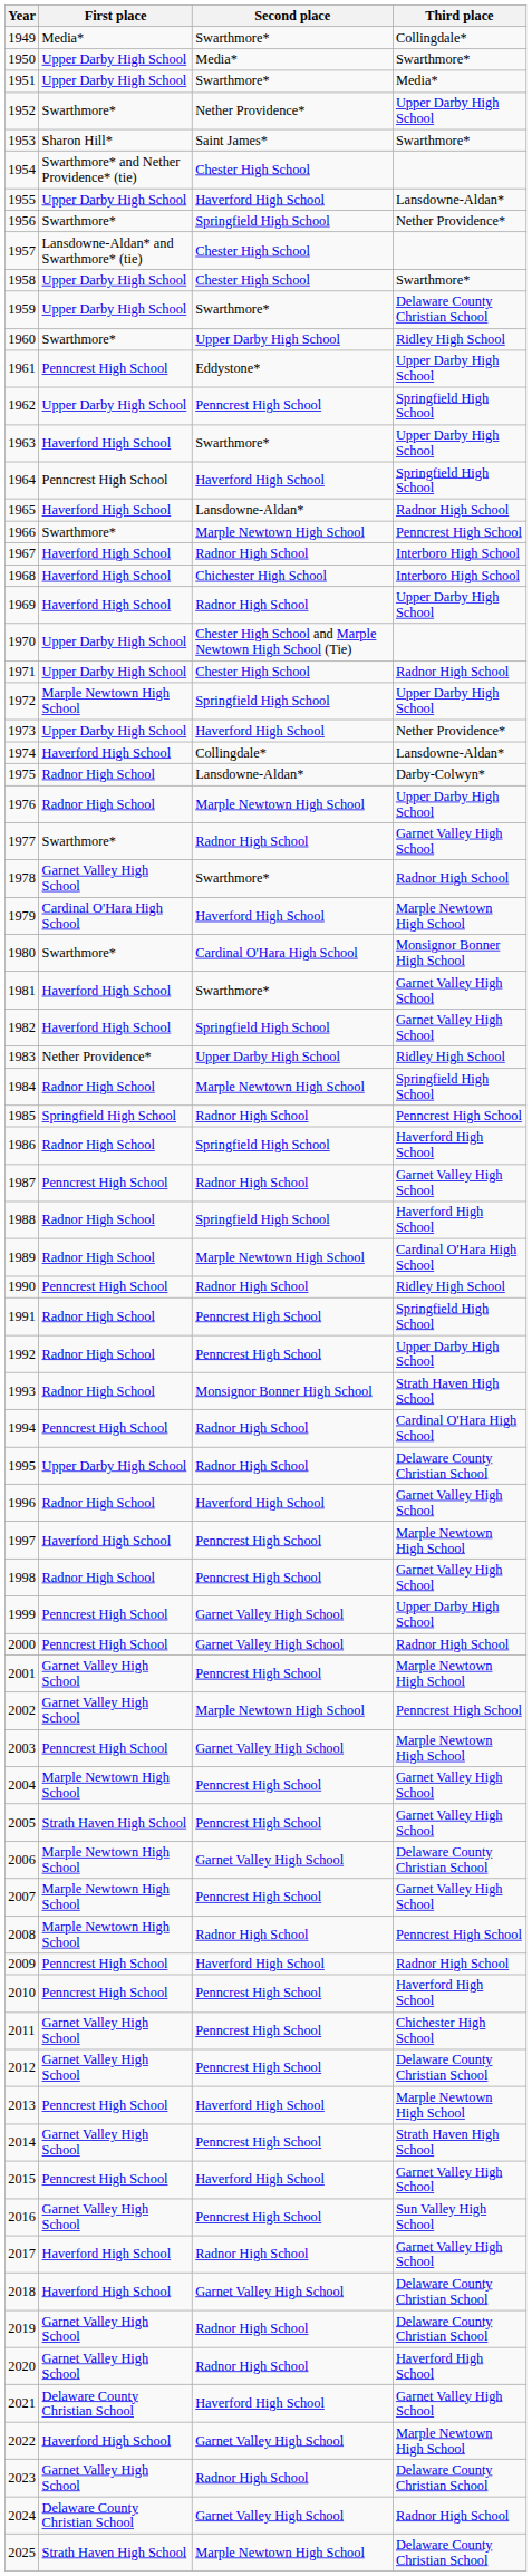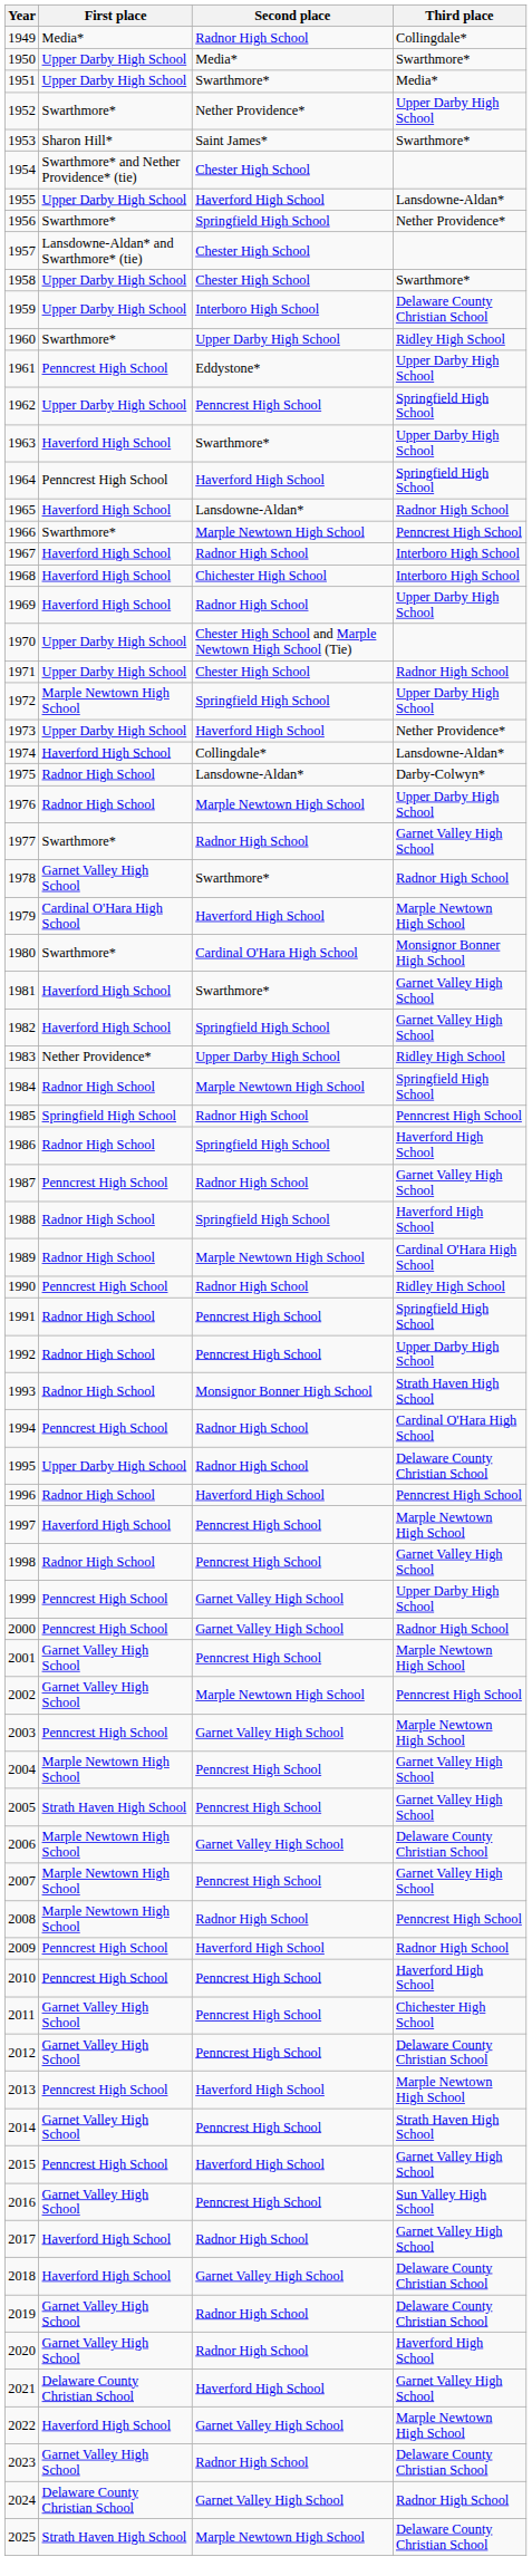 <table class="wikitable sortable">
 <tr>
 <th>Year</th>
 <th>First place</th>
 <th>Second place</th>
 <th>Third place</th>
 </tr>
 <tr>
 <td>1949</td>
 <td>Media*</td>
-<td>Swarthmore*</td>
+<td><a href='#'>Radnor High School</a></td>
 <td>Collingdale*</td>
 </tr>
 <tr>
 <td>1950</td>
 <td><a href='#'>Upper Darby High School</a></td>
 <td>Media*</td>
 <td>Swarthmore*</td>
 </tr>
 <tr>
 <td>1951</td>
 <td><a href='#'>Upper Darby High School</a></td>
 <td>Swarthmore*</td>
 <td>Media*</td>
 </tr>
 <tr>
 <td>1952</td>
 <td>Swarthmore*</td>
 <td>Nether Providence*</td>
 <td><a href='#'>Upper Darby High School</a></td>
 </tr>
 <tr>
 <td>1953</td>
 <td>Sharon Hill*</td>
 <td>Saint James*</td>
 <td>Swarthmore*</td>
 </tr>
 <tr>
 <td>1954</td>
 <td>Swarthmore* and Nether Providence* (tie)</td>
 <td><a href='#'>Chester High School</a></td>
 <td></td>
 </tr>
 <tr>
 <td>1955</td>
 <td><a href='#'>Upper Darby High School</a></td>
 <td><a href='#'>Haverford High School</a></td>
 <td>Lansdowne-Aldan*</td>
 </tr>
 <tr>
 <td>1956</td>
 <td>Swarthmore*</td>
 <td><a href='#'>Springfield High School</a></td>
 <td>Nether Providence*</td>
 </tr>
 <tr>
 <td>1957</td>
 <td>Lansdowne-Aldan* and Swarthmore* (tie)</td>
 <td><a href='#'>Chester High School</a></td>
 <td></td>
 </tr>
 <tr>
 <td>1958</td>
 <td><a href='#'>Upper Darby High School</a></td>
 <td><a href='#'>Chester High School</a></td>
 <td>Swarthmore*</td>
 </tr>
 <tr>
 <td>1959</td>
 <td><a href='#'>Upper Darby High School</a></td>
-<td>Swarthmore*</td>
+<td><a href='#'>Interboro High School</a></td>
 <td><a href='#'>Delaware County Christian School</a></td>
 </tr>
 <tr>
 <td>1960</td>
 <td>Swarthmore*</td>
 <td><a href='#'>Upper Darby High School</a></td>
 <td><a href='#'>Ridley High School</a></td>
 </tr>
 <tr>
 <td>1961</td>
 <td><a href='#'>Penncrest High School</a></td>
 <td>Eddystone*</td>
 <td><a href='#'>Upper Darby High School</a></td>
 </tr>
 <tr>
 <td>1962</td>
 <td><a href='#'>Upper Darby High School</a></td>
 <td><a href='#'>Penncrest High School</a></td>
 <td><a href='#'>Springfield High School</a></td>
 </tr>
 <tr>
 <td>1963</td>
 <td><a href='#'>Haverford High School</a></td>
 <td>Swarthmore*</td>
 <td><a href='#'>Upper Darby High School</a></td>
 </tr>
 <tr>
 <td>1964</td>
 <td>Penncrest High School</td>
 <td><a href='#'>Haverford High School</a></td>
 <td><a href='#'>Springfield High School</a></td>
 </tr>
 <tr>
 <td>1965</td>
 <td><a href='#'>Haverford High School</a></td>
 <td>Lansdowne-Aldan*</td>
 <td><a href='#'>Radnor High School</a></td>
 </tr>
 <tr>
 <td>1966</td>
 <td>Swarthmore*</td>
 <td><a href='#'>Marple Newtown High School</a></td>
 <td><a href='#'>Penncrest High School</a></td>
 </tr>
 <tr>
 <td>1967</td>
 <td><a href='#'>Haverford High School</a></td>
 <td><a href='#'>Radnor High School</a></td>
 <td><a href='#'>Interboro High School</a></td>
 </tr>
 <tr>
 <td>1968</td>
 <td><a href='#'>Haverford High School</a></td>
 <td><a href='#'>Chichester High School</a></td>
 <td><a href='#'>Interboro High School</a></td>
 </tr>
 <tr>
 <td>1969</td>
 <td><a href='#'>Haverford High School</a></td>
 <td><a href='#'>Radnor High School</a></td>
 <td><a href='#'>Upper Darby High School</a></td>
 </tr>
 <tr>
 <td>1970</td>
 <td><a href='#'>Upper Darby High School</a></td>
 <td><a href='#'>Chester High School</a> and <a href='#'>Marple Newtown High School</a> (Tie)</td>
 <td></td>
 </tr>
 <tr>
 <td>1971</td>
 <td><a href='#'>Upper Darby High School</a></td>
 <td><a href='#'>Chester High School</a></td>
 <td><a href='#'>Radnor High School</a></td>
 </tr>
 <tr>
 <td>1972</td>
 <td><a href='#'>Marple Newtown High School</a></td>
 <td><a href='#'>Springfield High School</a></td>
 <td><a href='#'>Upper Darby High School</a></td>
 </tr>
 <tr>
 <td>1973</td>
 <td><a href='#'>Upper Darby High School</a></td>
 <td><a href='#'>Haverford High School</a></td>
 <td>Nether Providence*</td>
 </tr>
 <tr>
 <td>1974</td>
 <td><a href='#'>Haverford High School</a></td>
 <td>Collingdale*</td>
 <td>Lansdowne-Aldan*</td>
 </tr>
 <tr>
 <td>1975</td>
 <td><a href='#'>Radnor High School</a></td>
 <td>Lansdowne-Aldan*</td>
 <td>Darby-Colwyn*</td>
 </tr>
 <tr>
 <td>1976</td>
 <td><a href='#'>Radnor High School</a></td>
 <td><a href='#'>Marple Newtown High School</a></td>
 <td><a href='#'>Upper Darby High School</a></td>
 </tr>
 <tr>
 <td>1977</td>
 <td>Swarthmore*</td>
 <td><a href='#'>Radnor High School</a></td>
 <td><a href='#'>Garnet Valley High School</a></td>
 </tr>
 <tr>
 <td>1978</td>
 <td><a href='#'>Garnet Valley High School</a></td>
 <td>Swarthmore*</td>
 <td><a href='#'>Radnor High School</a></td>
 </tr>
 <tr>
 <td>1979</td>
 <td><a href='#'>Cardinal O'Hara High School</a></td>
 <td><a href='#'>Haverford High School</a></td>
 <td><a href='#'>Marple Newtown High School</a></td>
 </tr>
 <tr>
 <td>1980</td>
 <td>Swarthmore*</td>
 <td><a href='#'>Cardinal O'Hara High School</a></td>
 <td><a href='#'>Monsignor Bonner High School</a></td>
 </tr>
 <tr>
 <td>1981</td>
 <td><a href='#'>Haverford High School</a></td>
 <td>Swarthmore*</td>
 <td><a href='#'>Garnet Valley High School</a></td>
 </tr>
 <tr>
 <td>1982</td>
 <td><a href='#'>Haverford High School</a></td>
 <td><a href='#'>Springfield High School</a></td>
 <td><a href='#'>Garnet Valley High School</a></td>
 </tr>
 <tr>
 <td>1983</td>
 <td>Nether Providence*</td>
 <td><a href='#'>Upper Darby High School</a></td>
 <td><a href='#'>Ridley High School</a></td>
 </tr>
 <tr>
 <td>1984</td>
 <td><a href='#'>Radnor High School</a></td>
 <td><a href='#'>Marple Newtown High School</a></td>
 <td><a href='#'>Springfield High School</a></td>
 </tr>
 <tr>
 <td>1985</td>
 <td><a href='#'>Springfield High School</a></td>
 <td><a href='#'>Radnor High School</a></td>
 <td><a href='#'>Penncrest High School</a></td>
 </tr>
 <tr>
 <td>1986</td>
 <td><a href='#'>Radnor High School</a></td>
 <td><a href='#'>Springfield High School</a></td>
 <td><a href='#'>Haverford High School</a></td>
 </tr>
 <tr>
 <td>1987</td>
 <td><a href='#'>Penncrest High School</a></td>
 <td><a href='#'>Radnor High School</a></td>
 <td><a href='#'>Garnet Valley High School</a></td>
 </tr>
 <tr>
 <td>1988</td>
 <td><a href='#'>Radnor High School</a></td>
 <td><a href='#'>Springfield High School</a></td>
 <td><a href='#'>Haverford High School</a></td>
 </tr>
 <tr>
 <td>1989</td>
 <td><a href='#'>Radnor High School</a></td>
 <td><a href='#'>Marple Newtown High School</a></td>
 <td><a href='#'>Cardinal O'Hara High School</a></td>
 </tr>
 <tr>
 <td>1990</td>
 <td><a href='#'>Penncrest High School</a></td>
 <td><a href='#'>Radnor High School</a></td>
 <td><a href='#'>Ridley High School</a></td>
 </tr>
 <tr>
 <td>1991</td>
 <td><a href='#'>Radnor High School</a></td>
 <td><a href='#'>Penncrest High School</a></td>
 <td><a href='#'>Springfield High School</a></td>
 </tr>
 <tr>
 <td>1992</td>
 <td><a href='#'>Radnor High School</a></td>
 <td><a href='#'>Penncrest High School</a></td>
 <td><a href='#'>Upper Darby High School</a></td>
 </tr>
 <tr>
 <td>1993</td>
 <td><a href='#'>Radnor High School</a></td>
 <td><a href='#'>Monsignor Bonner High School</a></td>
 <td><a href='#'>Strath Haven High School</a></td>
 </tr>
 <tr>
 <td>1994</td>
 <td><a href='#'>Penncrest High School</a></td>
 <td><a href='#'>Radnor High School</a></td>
 <td><a href='#'>Cardinal O'Hara High School</a></td>
 </tr>
 <tr>
 <td>1995</td>
 <td><a href='#'>Upper Darby High School</a></td>
 <td><a href='#'>Radnor High School</a></td>
 <td><a href='#'>Delaware County Christian School</a></td>
 </tr>
 <tr>
 <td>1996</td>
 <td><a href='#'>Radnor High School</a></td>
 <td><a href='#'>Haverford High School</a></td>
-<td><a href='#'>Garnet Valley High School</a></td>
+<td><a href='#'>Penncrest High School</a></td>
 </tr>
 <tr>
 <td>1997</td>
 <td><a href='#'>Haverford High School</a></td>
 <td><a href='#'>Penncrest High School</a></td>
 <td><a href='#'>Marple Newtown High School</a></td>
 </tr>
 <tr>
 <td>1998</td>
 <td><a href='#'>Radnor High School</a></td>
 <td><a href='#'>Penncrest High School</a></td>
 <td><a href='#'>Garnet Valley High School</a></td>
 </tr>
 <tr>
 <td>1999</td>
 <td><a href='#'>Penncrest High School</a></td>
 <td><a href='#'>Garnet Valley High School</a></td>
 <td><a href='#'>Upper Darby High School</a></td>
 </tr>
 <tr>
 <td>2000</td>
 <td><a href='#'>Penncrest High School</a></td>
 <td><a href='#'>Garnet Valley High School</a></td>
 <td><a href='#'>Radnor High School</a></td>
 </tr>
 <tr>
 <td>2001</td>
 <td><a href='#'>Garnet Valley High School</a></td>
 <td><a href='#'>Penncrest High School</a></td>
 <td><a href='#'>Marple Newtown High School</a></td>
 </tr>
 <tr>
 <td>2002</td>
 <td><a href='#'>Garnet Valley High School</a></td>
 <td><a href='#'>Marple Newtown High School</a></td>
 <td><a href='#'>Penncrest High School</a></td>
 </tr>
 <tr>
 <td>2003</td>
 <td><a href='#'>Penncrest High School</a></td>
 <td><a href='#'>Garnet Valley High School</a></td>
 <td><a href='#'>Marple Newtown High School</a></td>
 </tr>
 <tr>
 <td>2004</td>
 <td><a href='#'>Marple Newtown High School</a></td>
 <td><a href='#'>Penncrest High School</a></td>
 <td><a href='#'>Garnet Valley High School</a></td>
 </tr>
 <tr>
 <td>2005</td>
 <td><a href='#'>Strath Haven High School</a></td>
 <td><a href='#'>Penncrest High School</a></td>
 <td><a href='#'>Garnet Valley High School</a></td>
 </tr>
 <tr>
 <td>2006</td>
 <td><a href='#'>Marple Newtown High School</a></td>
 <td><a href='#'>Garnet Valley High School</a></td>
 <td><a href='#'>Delaware County Christian School</a></td>
 </tr>
 <tr>
 <td>2007</td>
 <td><a href='#'>Marple Newtown High School</a></td>
 <td><a href='#'>Penncrest High School</a></td>
 <td><a href='#'>Garnet Valley High School</a></td>
 </tr>
 <tr>
 <td>2008</td>
 <td><a href='#'>Marple Newtown High School</a></td>
 <td><a href='#'>Radnor High School</a></td>
 <td><a href='#'>Penncrest High School</a></td>
 </tr>
 <tr>
 <td>2009</td>
 <td><a href='#'>Penncrest High School</a></td>
 <td><a href='#'>Haverford High School</a></td>
 <td><a href='#'>Radnor High School</a></td>
 </tr>
 <tr>
 <td>2010</td>
 <td><a href='#'>Penncrest High School</a></td>
 <td><a href='#'>Penncrest High School</a></td>
 <td><a href='#'>Haverford High School</a></td>
 </tr>
 <tr>
 <td>2011</td>
 <td><a href='#'>Garnet Valley High School</a></td>
 <td><a href='#'>Penncrest High School</a></td>
 <td><a href='#'>Chichester High School</a></td>
 </tr>
 <tr>
 <td>2012</td>
 <td><a href='#'>Garnet Valley High School</a></td>
 <td><a href='#'>Penncrest High School</a></td>
 <td><a href='#'>Delaware County Christian School</a></td>
 </tr>
 <tr>
 <td>2013</td>
 <td><a href='#'>Penncrest High School</a></td>
 <td><a href='#'>Haverford High School</a></td>
 <td><a href='#'>Marple Newtown High School</a></td>
 </tr>
 <tr>
 <td>2014</td>
 <td><a href='#'>Garnet Valley High School</a></td>
 <td><a href='#'>Penncrest High School</a></td>
 <td><a href='#'>Strath Haven High School</a></td>
 </tr>
 <tr>
 <td>2015</td>
 <td><a href='#'>Penncrest High School</a></td>
 <td><a href='#'>Haverford High School</a></td>
 <td><a href='#'>Garnet Valley High School</a></td>
 </tr>
 <tr>
 <td>2016</td>
 <td><a href='#'>Garnet Valley High School</a></td>
 <td><a href='#'>Penncrest High School</a></td>
 <td><a href='#'>Sun Valley High School</a></td>
 </tr>
 <tr>
 <td>2017</td>
 <td><a href='#'>Haverford High School</a></td>
 <td><a href='#'>Radnor High School</a></td>
 <td><a href='#'>Garnet Valley High School</a></td>
 </tr>
 <tr>
 <td>2018</td>
 <td><a href='#'>Haverford High School</a></td>
 <td><a href='#'>Garnet Valley High School</a></td>
 <td><a href='#'>Delaware County Christian School</a></td>
 </tr>
 <tr>
 <td>2019</td>
 <td><a href='#'>Garnet Valley High School</a></td>
 <td><a href='#'>Radnor High School</a></td>
 <td><a href='#'>Delaware County Christian School</a></td>
 </tr>
 <tr>
 <td>2020</td>
 <td><a href='#'>Garnet Valley High School</a></td>
 <td><a href='#'>Radnor High School</a></td>
 <td><a href='#'>Haverford High School</a></td>
 </tr>
 <tr>
 <td>2021</td>
 <td><a href='#'>Delaware County Christian School</a></td>
 <td><a href='#'>Haverford High School</a></td>
 <td><a href='#'>Garnet Valley High School</a></td>
 </tr>
 <tr>
 <td>2022</td>
 <td><a href='#'>Haverford High School</a></td>
 <td><a href='#'>Garnet Valley High School</a></td>
 <td><a href='#'>Marple Newtown High School</a></td>
 </tr>
 <tr>
 <td>2023</td>
 <td><a href='#'>Garnet Valley High School</a></td>
 <td><a href='#'>Radnor High School</a></td>
 <td><a href='#'>Delaware County Christian School</a></td>
 </tr>
 <tr>
 <td>2024</td>
 <td><a href='#'>Delaware County Christian School</a></td>
 <td><a href='#'>Garnet Valley High School</a></td>
 <td><a href='#'>Radnor High School</a></td>
 </tr>
 <tr>
 <td>2025</td>
 <td><a href='#'>Strath Haven High School</a></td>
 <td><a href='#'>Marple Newtown High School</a></td>
 <td><a href='#'>Delaware County Christian School</a></td>
 </tr>
 </table>
